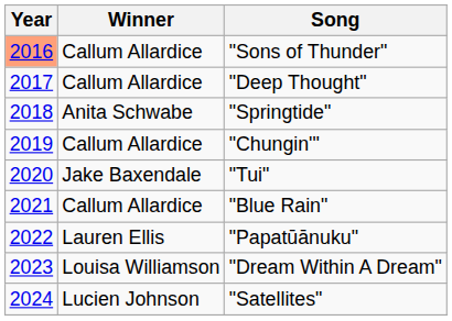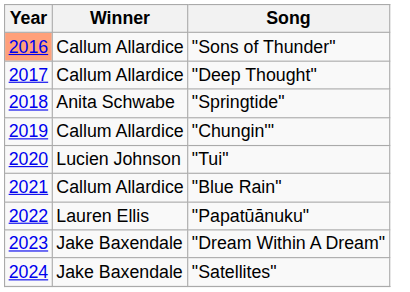 <table class="wikitable sortable">
 <tr>
 <th>Year</th>
 <th>Winner</th>
 <th>Song</th>
 </tr>
 <tr>
 <td style="background: lightsalmon;"><a href='#'>2016</a></td>
 <td>Callum Allardice</td>
 <td>"Sons of Thunder"</td>
 </tr>
 <tr>
 <td><a href='#'>2017</a></td>
 <td>Callum Allardice</td>
 <td>"Deep Thought"</td>
 </tr>
 <tr>
 <td><a href='#'>2018</a></td>
 <td>Anita Schwabe</td>
 <td>"Springtide"</td>
 </tr>
 <tr>
 <td><a href='#'>2019</a></td>
 <td>Callum Allardice</td>
 <td>"Chungin'"</td>
 </tr>
 <tr>
 <td><a href='#'>2020</a></td>
-<td>Jake Baxendale</td>
+<td>Lucien Johnson</td>
 <td>"Tui"</td>
 </tr>
 <tr>
 <td><a href='#'>2021</a></td>
 <td>Callum Allardice</td>
 <td>"Blue Rain"</td>
 </tr>
 <tr>
 <td><a href='#'>2022</a></td>
 <td>Lauren Ellis</td>
 <td>"Papatūānuku"</td>
 </tr>
 <tr>
 <td><a href='#'>2023</a></td>
-<td>Louisa Williamson</td>
+<td>Jake Baxendale</td>
 <td>"Dream Within A Dream"</td>
 </tr>
 <tr>
 <td><a href='#'>2024</a></td>
-<td>Lucien Johnson</td>
+<td>Jake Baxendale</td>
 <td>"Satellites"</td>
 </tr>
 <tr>
 </tr>
 </table>
